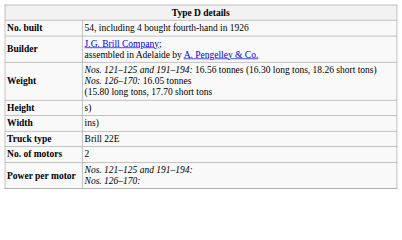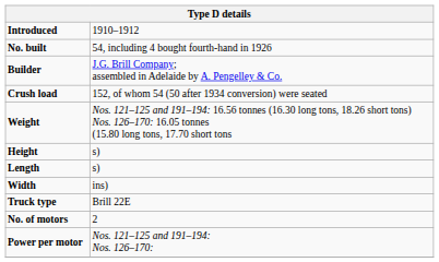 <table class="wikitable floatleft mw-collapsible mw-collapsed" border= "1" style= "width:45%; font-size: 86%; float:left; margin-left:1em; margin-right:3em; margin-bottom:2em">
 <tr>
 <th colspan="2"><strong>Type D details</strong></th>
+</tr>
+<tr>
+<td><strong>Introduced</strong></td>
+<td>1910–1912</td>
 </tr>
 <tr>
 <td><strong>No. built</strong></td>
 <td>54, including 4 bought fourth-hand in 1926</td>
 </tr>
 <tr>
 <td><strong>Builder</strong></td>
 <td><a href='#'>J.G. Brill Company</a>;<br> assembled in Adelaide by <a href='#'>A. Pengelley & Co.</a></td>
 </tr>
 <tr>
+<td><strong>Crush load</strong></td>
+<td>152, of whom 54 (50 after 1934 conversion) were seated</td>
+</tr>
+<tr>
 <td><strong>Weight</strong></td>
 <td><em>Nos. 121–125 and 191–194:</em> 16.56 tonnes (16.30 long tons, 18.26 short tons)<br><em>Nos. 126–170:</em> 16.05 tonnes<br>(15.80 long tons, 17.70 short tons</td>
 </tr>
 <tr>
 <td><strong>Height</strong></td>
+<td>s)</td>
+</tr>
+<tr>
+<td><strong>Length</strong></td>
 <td>s)</td>
 </tr>
 <tr>
 <td><strong>Width</strong></td>
 <td>  ins)</td>
 </tr>
 <tr>
 <td><strong>Truck type</strong></td>
 <td>Brill 22E</td>
 </tr>
 <tr>
 <td><strong>No. of motors</strong></td>
 <td>2</td>
 </tr>
 <tr>
 <td><strong>Power per motor</strong></td>
 <td><em>Nos. 121–125 and 191–194: </em> <br><em>Nos. 126–170:</em> </td>
 </tr>
 <tr>
 </tr>
 </table>
